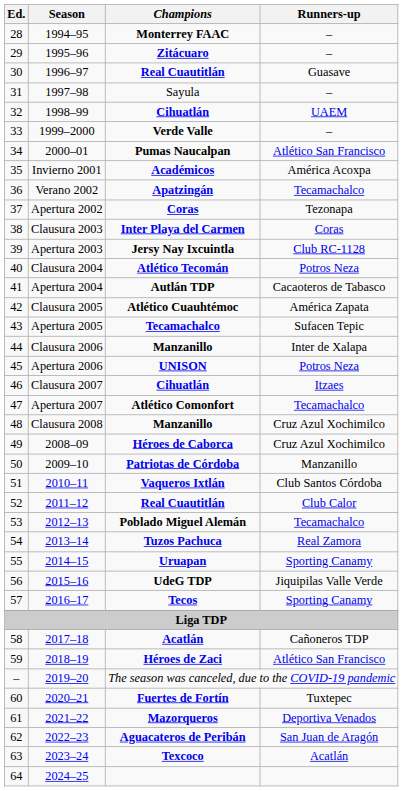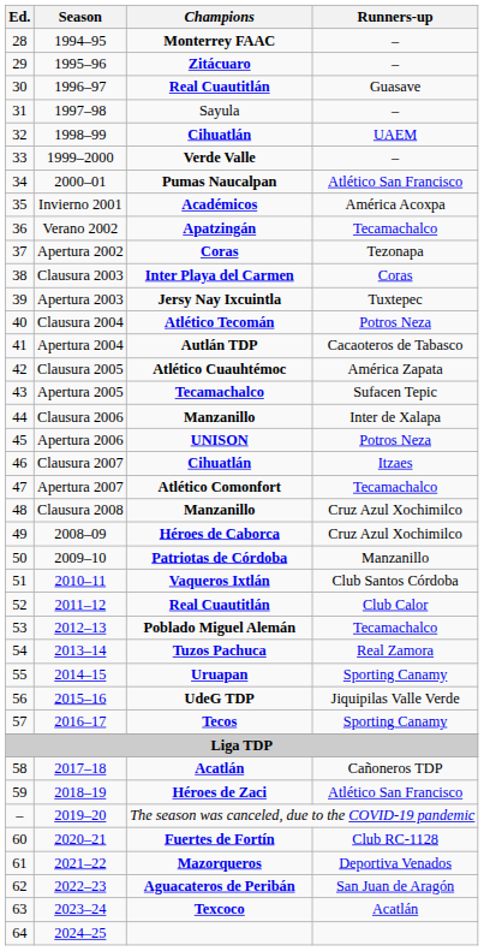 <table class="wikitable" style="text-align: center;">
 <tr>
 <th>Ed.</th>
 <th>Season</th>
 <th><em>Champions</em></th>
 <th>Runners-up</th>
 </tr>
 <tr>
 <td>28</td>
 <td>1994–95</td>
 <td><strong>Monterrey FAAC</strong></td>
 <td>–</td>
 </tr>
 <tr>
 <td>29</td>
 <td>1995–96</td>
 <td><strong><a href='#'>Zitácuaro</a></strong></td>
 <td>–</td>
 </tr>
 <tr>
 <td>30</td>
 <td>1996–97</td>
 <td><strong><a href='#'>Real Cuautitlán</a></strong></td>
 <td>Guasave</td>
 </tr>
 <tr>
 <td>31</td>
 <td>1997–98</td>
 <td>Sayula</td>
 <td>–</td>
 </tr>
 <tr>
 <td>32</td>
 <td>1998–99</td>
 <td><strong><a href='#'>Cihuatlán</a></strong></td>
 <td><a href='#'>UAEM</a></td>
 </tr>
 <tr>
 <td>33</td>
 <td>1999–2000</td>
 <td><strong>Verde Valle</strong></td>
 <td>–</td>
 </tr>
 <tr>
 <td>34</td>
 <td>2000–01</td>
 <td><strong>Pumas Naucalpan</strong></td>
 <td><a href='#'>Atlético San Francisco</a></td>
 </tr>
 <tr>
 <td>35</td>
 <td>Invierno 2001</td>
 <td><strong><a href='#'>Académicos</a></strong></td>
 <td>América Acoxpa</td>
 </tr>
 <tr>
 <td>36</td>
 <td>Verano 2002</td>
 <td><strong><a href='#'>Apatzingán</a></strong></td>
 <td><a href='#'>Tecamachalco</a></td>
 </tr>
 <tr>
 <td>37</td>
 <td>Apertura 2002</td>
 <td><strong><a href='#'>Coras</a></strong></td>
 <td>Tezonapa</td>
 </tr>
 <tr>
 <td>38</td>
 <td>Clausura 2003</td>
 <td><strong><a href='#'>Inter Playa del Carmen</a></strong></td>
 <td><a href='#'>Coras</a></td>
 </tr>
 <tr>
 <td>39</td>
 <td>Apertura 2003</td>
 <td><strong>Jersy Nay Ixcuintla</strong></td>
-<td><a href='#'>Club RC-1128</a></td>
+<td>Tuxtepec</td>
 </tr>
 <tr>
 <td>40</td>
 <td>Clausura 2004</td>
 <td><strong><a href='#'>Atlético Tecomán</a></strong></td>
 <td><a href='#'>Potros Neza</a></td>
 </tr>
 <tr>
 <td>41</td>
 <td>Apertura 2004</td>
 <td><strong>Autlán TDP</strong></td>
 <td>Cacaoteros de Tabasco</td>
 </tr>
 <tr>
 <td>42</td>
 <td>Clausura 2005</td>
 <td><strong>Atlético Cuauhtémoc</strong></td>
 <td>América Zapata</td>
 </tr>
 <tr>
 <td>43</td>
 <td>Apertura 2005</td>
 <td><strong><a href='#'>Tecamachalco</a></strong></td>
 <td>Sufacen Tepic</td>
 </tr>
 <tr>
 <td>44</td>
 <td>Clausura 2006</td>
 <td><strong>Manzanillo</strong></td>
 <td>Inter de Xalapa</td>
 </tr>
 <tr>
 <td>45</td>
 <td>Apertura 2006</td>
 <td><strong><a href='#'>UNISON</a></strong></td>
 <td><a href='#'>Potros Neza</a></td>
 </tr>
 <tr>
 <td>46</td>
 <td>Clausura 2007</td>
 <td><strong><a href='#'>Cihuatlán</a></strong></td>
 <td><a href='#'>Itzaes</a></td>
 </tr>
 <tr>
 <td>47</td>
 <td>Apertura 2007</td>
 <td><strong>Atlético Comonfort</strong></td>
 <td><a href='#'>Tecamachalco</a></td>
 </tr>
 <tr>
 <td>48</td>
 <td>Clausura 2008</td>
 <td><strong>Manzanillo</strong></td>
 <td>Cruz Azul Xochimilco</td>
 </tr>
 <tr>
 <td>49</td>
 <td>2008–09</td>
 <td><strong><a href='#'>Héroes de Caborca</a></strong></td>
 <td>Cruz Azul Xochimilco</td>
 </tr>
 <tr>
 <td>50</td>
 <td>2009–10</td>
 <td><strong><a href='#'>Patriotas de Córdoba</a></strong></td>
 <td>Manzanillo</td>
 </tr>
 <tr>
 <td>51</td>
 <td><a href='#'>2010–11</a></td>
 <td><strong><a href='#'>Vaqueros Ixtlán</a></strong></td>
 <td>Club Santos Córdoba</td>
 </tr>
 <tr>
 <td>52</td>
 <td><a href='#'>2011–12</a></td>
 <td><strong><a href='#'>Real Cuautitlán</a></strong></td>
 <td><a href='#'>Club Calor</a></td>
 </tr>
 <tr>
 <td>53</td>
 <td><a href='#'>2012–13</a></td>
 <td><strong>Poblado Miguel Alemán</strong></td>
 <td><a href='#'>Tecamachalco</a></td>
 </tr>
 <tr>
 <td>54</td>
 <td><a href='#'>2013–14</a></td>
 <td><strong><a href='#'>Tuzos Pachuca</a></strong></td>
 <td><a href='#'>Real Zamora</a></td>
 </tr>
 <tr>
 <td>55</td>
 <td><a href='#'>2014–15</a></td>
 <td><strong><a href='#'>Uruapan</a></strong></td>
 <td><a href='#'>Sporting Canamy</a></td>
 </tr>
 <tr>
 <td>56</td>
 <td><a href='#'>2015–16</a></td>
 <td><strong>UdeG TDP</strong></td>
 <td>Jiquipilas Valle Verde</td>
 </tr>
 <tr>
 <td>57</td>
 <td><a href='#'>2016–17</a></td>
 <td><strong><a href='#'>Tecos</a></strong></td>
 <td><a href='#'>Sporting Canamy</a></td>
 </tr>
 <tr>
 </tr>
 <tr bgcolor=#cccccc align=center>
 <td colspan=4><strong>Liga TDP</strong></td>
 </tr>
 <tr>
 <td>58</td>
 <td><a href='#'>2017–18</a></td>
 <td><strong><a href='#'>Acatlán</a></strong></td>
 <td>Cañoneros TDP</td>
 </tr>
 <tr>
 <td>59</td>
 <td><a href='#'>2018–19</a></td>
 <td><strong><a href='#'>Héroes de Zaci</a></strong></td>
 <td><a href='#'>Atlético San Francisco</a></td>
 </tr>
 <tr>
 <td>–</td>
 <td><a href='#'>2019–20</a></td>
 <td colspan=2><em>The season was canceled, due to the <a href='#'>COVID-19 pandemic</a></em></td>
 </tr>
 <tr>
 <td>60</td>
 <td><a href='#'>2020–21</a></td>
 <td><strong><a href='#'>Fuertes de Fortín</a></strong></td>
-<td>Tuxtepec</td>
+<td><a href='#'>Club RC-1128</a></td>
 </tr>
 <tr>
 <td>61</td>
 <td><a href='#'>2021–22</a></td>
 <td><strong><a href='#'>Mazorqueros</a></strong></td>
 <td><a href='#'>Deportiva Venados</a></td>
 </tr>
 <tr>
 <td>62</td>
 <td><a href='#'>2022–23</a></td>
 <td><strong><a href='#'>Aguacateros de Peribán</a></strong></td>
 <td><a href='#'>San Juan de Aragón</a></td>
 </tr>
 <tr>
 <td>63</td>
 <td><a href='#'>2023–24</a></td>
 <td><strong><a href='#'>Texcoco</a></strong></td>
 <td><a href='#'>Acatlán</a></td>
 </tr>
 <tr>
 <td>64</td>
 <td><a href='#'>2024–25</a></td>
 <td></td>
 <td></td>
 </tr>
 </table>
